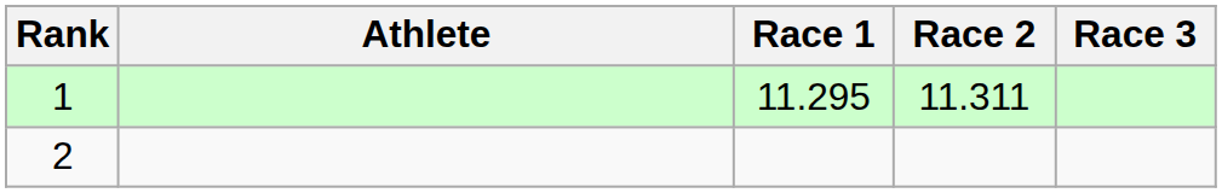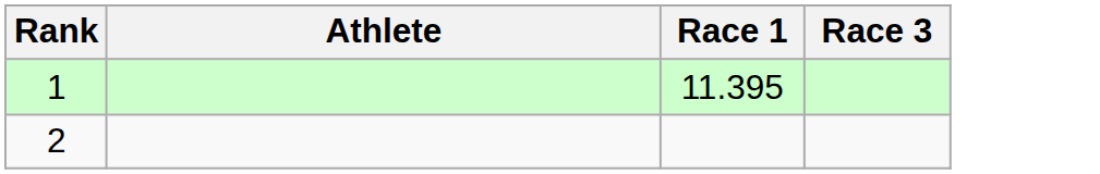 <table class=wikitable style="text-align:center">
 <tr>
 <th width=40>Rank</th>
 <th width=250>Athlete</th>
 <th width=60>Race 1</th>
-<th width=60>Race 2</th>
 <th width=60>Race 3</th>
 </tr>
 <tr bgcolor=ccffcc>
 <td>1</td>
 <td align=left></td>
-<td>11.295</td>
-<td>11.311</td>
+<td>11.395</td>
 <td></td>
 </tr>
 <tr>
 <td>2</td>
 <td align=left></td>
 <td></td>
 <td></td>
-<td></td>
 </tr>
 </table>
